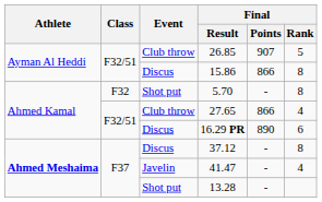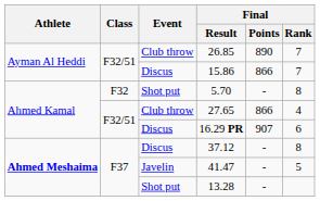 <table class=wikitable style="font-size:90%">
 <tr>
 <th rowspan="2">Athlete</th>
 <th rowspan="2">Class</th>
 <th rowspan="2">Event</th>
 <th colspan="3">Final</th>
 </tr>
 <tr>
 <th>Result</th>
 <th>Points</th>
 <th>Rank</th>
 </tr>
 <tr>
 <td rowspan="2"><a href='#'>Ayman Al Heddi</a></td>
 <td rowspan="2" style="text-align:center;">F32/51</td>
 <td><a href='#'>Club throw</a></td>
 <td style="text-align:center;">26.85</td>
-<td style="text-align:center;">907</td>
-<td style="text-align:center;">5</td>
+<td style="text-align:center;">890</td>
+<td style="text-align:center;">7</td>
 </tr>
 <tr>
 <td><a href='#'>Discus</a></td>
 <td style="text-align:center;">15.86</td>
 <td style="text-align:center;">866</td>
-<td style="text-align:center;">8</td>
+<td style="text-align:center;">7</td>
 </tr>
 <tr>
 <td rowspan="3"><a href='#'>Ahmed Kamal</a></td>
 <td style="text-align:center;">F32</td>
 <td><a href='#'>Shot put</a></td>
 <td style="text-align:center;">5.70</td>
 <td style="text-align:center;">-</td>
 <td style="text-align:center;">8</td>
 </tr>
 <tr>
 <td rowspan="2" style="text-align:center;">F32/51</td>
 <td><a href='#'>Club throw</a></td>
 <td style="text-align:center;">27.65</td>
 <td style="text-align:center;">866</td>
 <td style="text-align:center;">4</td>
 </tr>
 <tr>
 <td><a href='#'>Discus</a></td>
 <td style="text-align:center;">16.29 <strong>PR</strong></td>
-<td style="text-align:center;">890</td>
+<td style="text-align:center;">907</td>
 <td style="text-align:center;">6</td>
 </tr>
 <tr>
 <td rowspan="3"><strong><a href='#'>Ahmed Meshaima</a></strong></td>
 <td rowspan="3" style="text-align:center;">F37</td>
 <td><a href='#'>Discus</a></td>
 <td style="text-align:center;">37.12</td>
 <td style="text-align:center;">-</td>
 <td style="text-align:center;">8</td>
 </tr>
 <tr>
 <td><a href='#'>Javelin</a></td>
 <td style="text-align:center;">41.47</td>
 <td style="text-align:center;">-</td>
-<td style="text-align:center;">4</td>
+<td style="text-align:center;">5</td>
 </tr>
 <tr>
 <td><a href='#'>Shot put</a></td>
 <td style="text-align:center;">13.28</td>
 <td style="text-align:center;">-</td>
 <td style="text-align:center;"></td>
 </tr>
 </table>
